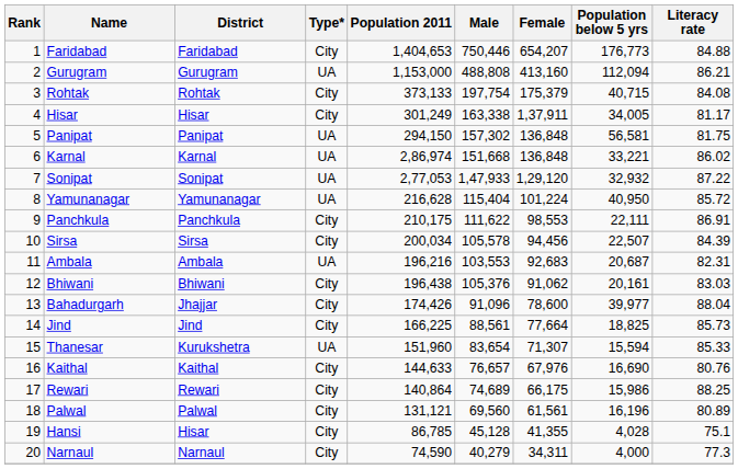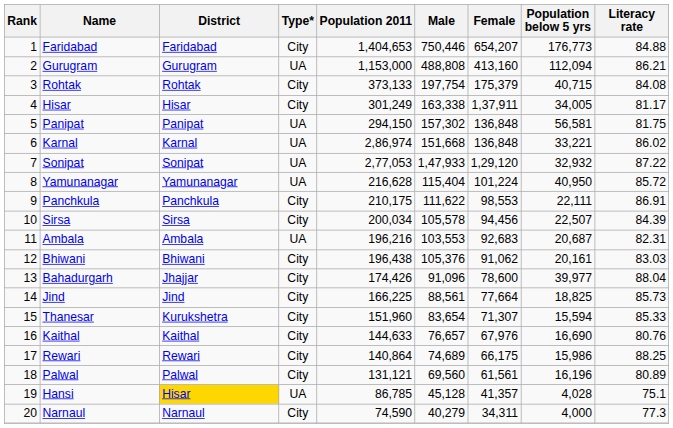 <table class="sortable wikitable" style="text-align:center">
 <tr>
 <th rowspan="1">Rank</th>
 <th width="150" rowspan="1">Name</th>
 <th width="150" rowspan="1">District</th>
 <th rowspan="1">Type*</th>
 <th rowspan="1">Population 2011<br></th>
 <th rowspan="1">Male</th>
 <th rowspan="1">Female</th>
 <th width="90" rowspan="1">Population<br> below 5 yrs</th>
 <th width="90" rowspan="1">Literacy rate</th>
 </tr>
 <tr>
 <td align="right">1</td>
 <td align=left><a href='#'>Faridabad</a></td>
 <td align=left><a href='#'>Faridabad</a></td>
 <td>City</td>
 <td align="right">1,404,653</td>
 <td align="right">750,446</td>
 <td align="right">654,207</td>
 <td align="right">176,773</td>
 <td align="right">84.88</td>
 </tr>
 <tr>
 <td align="right">2</td>
 <td align=left><a href='#'>Gurugram</a></td>
 <td align=left><a href='#'>Gurugram</a></td>
 <td>UA</td>
 <td align="right">1,153,000</td>
 <td align="right">488,808</td>
 <td align="right">413,160</td>
 <td align="right">112,094</td>
 <td align="right">86.21</td>
 </tr>
 <tr>
 <td align="right">3</td>
 <td align=left><a href='#'>Rohtak</a></td>
 <td align=left><a href='#'>Rohtak</a></td>
 <td>City</td>
 <td align="right">373,133</td>
 <td align="right">197,754</td>
 <td align="right">175,379</td>
 <td align="right">40,715</td>
 <td align="right">84.08</td>
 </tr>
 <tr>
 <td align="right">4</td>
 <td align=left><a href='#'>Hisar</a></td>
 <td align=left><a href='#'>Hisar</a></td>
 <td>City</td>
 <td align="right">301,249</td>
 <td align="right">163,338</td>
 <td align="right">1,37,911</td>
 <td align="right">34,005</td>
 <td align="right">81.17</td>
 </tr>
 <tr>
 <td align="right">5</td>
 <td align=left><a href='#'>Panipat</a></td>
 <td align=left><a href='#'>Panipat</a></td>
 <td>UA</td>
 <td align="right">294,150</td>
 <td align="right">157,302</td>
 <td align="right">136,848</td>
 <td align="right">56,581</td>
 <td align="right">81.75</td>
 </tr>
 <tr>
 <td align="right">6</td>
 <td align=left><a href='#'>Karnal</a></td>
 <td align=left><a href='#'>Karnal</a></td>
 <td>UA</td>
 <td align="right">2,86,974</td>
 <td align="right">151,668</td>
 <td align="right">136,848</td>
 <td align="right">33,221</td>
 <td align="right">86.02</td>
 </tr>
 <tr>
 <td align="right">7</td>
 <td align=left><a href='#'>Sonipat</a></td>
 <td align=left><a href='#'>Sonipat</a></td>
 <td>UA</td>
 <td align="right">2,77,053</td>
 <td align="right">1,47,933</td>
 <td align="right">1,29,120</td>
 <td align="right">32,932</td>
 <td align="right">87.22</td>
 </tr>
 <tr>
 <td align="right">8</td>
 <td align=left><a href='#'>Yamunanagar</a></td>
 <td align=left><a href='#'>Yamunanagar</a></td>
 <td>UA</td>
 <td align="right">216,628</td>
 <td align="right">115,404</td>
 <td align="right">101,224</td>
 <td align="right">40,950</td>
 <td align="right">85.72</td>
 </tr>
 <tr>
 <td align="right">9</td>
 <td align=left><a href='#'>Panchkula</a></td>
 <td align=left><a href='#'>Panchkula</a></td>
 <td>City</td>
 <td align="right">210,175</td>
 <td align="right">111,622</td>
 <td align="right">98,553</td>
 <td align="right">22,111</td>
 <td align="right">86.91</td>
 </tr>
 <tr>
 <td align="right">10</td>
 <td align=left><a href='#'>Sirsa</a></td>
 <td align=left><a href='#'>Sirsa</a></td>
 <td>City</td>
 <td align="right">200,034</td>
 <td align="right">105,578</td>
 <td align="right">94,456</td>
 <td align="right">22,507</td>
 <td align="right">84.39</td>
 </tr>
 <tr>
 <td align="right">11</td>
 <td align=left><a href='#'>Ambala</a></td>
 <td align=left><a href='#'>Ambala</a></td>
 <td>UA</td>
 <td align="right">196,216</td>
 <td align="right">103,553</td>
 <td align="right">92,683</td>
 <td align="right">20,687</td>
 <td align="right">82.31</td>
 </tr>
 <tr>
 <td align="right">12</td>
 <td align=left><a href='#'>Bhiwani</a></td>
 <td align=left><a href='#'>Bhiwani</a></td>
 <td>City</td>
 <td align="right">196,438</td>
 <td align="right">105,376</td>
 <td align="right">91,062</td>
 <td align="right">20,161</td>
 <td align="right">83.03</td>
 </tr>
 <tr>
 <td align="right">13</td>
 <td align=left><a href='#'>Bahadurgarh</a></td>
 <td align=left><a href='#'>Jhajjar</a></td>
 <td>City</td>
 <td align="right">174,426</td>
 <td align="right">91,096</td>
 <td align="right">78,600</td>
 <td align="right">39,977</td>
 <td align="right">88.04</td>
 </tr>
 <tr>
 <td align="right">14</td>
 <td align=left><a href='#'>Jind</a></td>
 <td align=left><a href='#'>Jind</a></td>
 <td>City</td>
 <td align="right">166,225</td>
 <td align="right">88,561</td>
 <td align="right">77,664</td>
 <td align="right">18,825</td>
 <td align="right">85.73</td>
 </tr>
 <tr>
 <td align="right">15</td>
 <td align=left><a href='#'>Thanesar</a></td>
 <td align=left><a href='#'>Kurukshetra</a></td>
-<td>UA</td>
+<td>City</td>
 <td align="right">151,960</td>
 <td align="right">83,654</td>
 <td align="right">71,307</td>
 <td align="right">15,594</td>
 <td align="right">85.33</td>
 </tr>
 <tr>
 <td align="right">16</td>
 <td align=left><a href='#'>Kaithal</a></td>
 <td align=left><a href='#'>Kaithal</a></td>
 <td>City</td>
 <td align="right">144,633</td>
 <td align="right">76,657</td>
 <td align="right">67,976</td>
 <td align="right">16,690</td>
 <td align="right">80.76</td>
 </tr>
 <tr>
 <td align="right">17</td>
 <td align=left><a href='#'>Rewari</a></td>
 <td align=left><a href='#'>Rewari</a></td>
 <td>City</td>
 <td align="right">140,864</td>
 <td align="right">74,689</td>
 <td align="right">66,175</td>
 <td align="right">15,986</td>
 <td align="right">88.25</td>
 </tr>
 <tr>
 <td align="right">18</td>
 <td align=left><a href='#'>Palwal</a></td>
 <td align=left><a href='#'>Palwal</a></td>
 <td>City</td>
 <td align="right">131,121</td>
 <td align="right">69,560</td>
 <td align="right">61,561</td>
 <td align="right">16,196</td>
 <td align="right">80.89</td>
 </tr>
 <tr>
 <td align="right">19</td>
 <td align=left><a href='#'>Hansi</a></td>
-<td align=left><a href='#'>Hisar</a></td>
-<td>City</td>
+<td align=left style="background: gold;"><a href='#'>Hisar</a></td>
+<td>UA</td>
 <td align="right">86,785</td>
 <td align="right">45,128</td>
-<td align="right">41,355</td>
+<td align="right">41,357</td>
 <td align="right">4,028</td>
 <td align="right">75.1</td>
 </tr>
 <tr>
 <td align="right">20</td>
 <td align=left><a href='#'>Narnaul</a></td>
 <td align=left><a href='#'>Narnaul</a></td>
 <td>City</td>
 <td align="right">74,590</td>
 <td align="right">40,279</td>
 <td align="right">34,311</td>
 <td align="right">4,000</td>
 <td align="right">77.3</td>
 </tr>
 <tr>
 </tr>
 </table>
